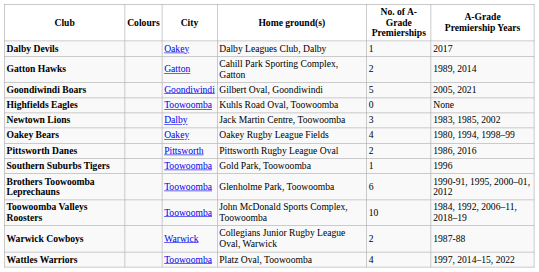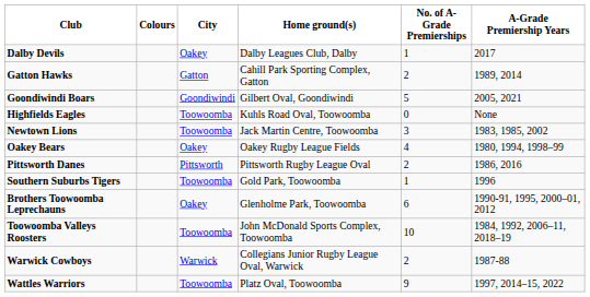 <table class="wikitable" style="width:100%; text-align:left">
 <tr>
 <th style="background:white">Club</th>
 <th style="background:white">Colours</th>
 <th style="background:white">City</th>
 <th style="background:white">Home ground(s)</th>
 <th style="background:white">No. of A-Grade<br>Premierships</th>
 <th style="background:white">A-Grade<br>Premiership Years</th>
 </tr>
 <tr>
 <td><strong>Dalby Devils</strong></td>
 <td></td>
 <td><a href='#'>Oakey</a></td>
 <td>Dalby Leagues Club, Dalby</td>
 <td>1</td>
 <td>2017</td>
 </tr>
 <tr>
 <td><strong>Gatton Hawks</strong></td>
 <td></td>
 <td><a href='#'>Gatton</a></td>
 <td>Cahill Park Sporting Complex, Gatton</td>
 <td>2</td>
 <td>1989, 2014</td>
 </tr>
 <tr>
 <td><strong>Goondiwindi Boars</strong></td>
 <td></td>
 <td><a href='#'>Goondiwindi</a></td>
 <td>Gilbert Oval, Goondiwindi</td>
 <td>5</td>
 <td>2005, 2021</td>
 </tr>
 <tr>
 <td><strong>Highfields Eagles</strong></td>
 <td></td>
 <td><a href='#'>Toowoomba</a></td>
 <td>Kuhls Road Oval, Toowoomba</td>
 <td>0</td>
 <td>None</td>
 </tr>
 <tr>
 <td><strong>Newtown Lions</strong></td>
 <td></td>
-<td><a href='#'>Dalby</a></td>
+<td><a href='#'>Toowoomba</a></td>
 <td>Jack Martin Centre, Toowoomba</td>
 <td>3</td>
 <td>1983, 1985, 2002</td>
 </tr>
 <tr>
 <td><strong>Oakey Bears</strong></td>
 <td></td>
 <td><a href='#'>Oakey</a></td>
 <td>Oakey Rugby League Fields</td>
 <td>4</td>
 <td>1980, 1994, 1998–99</td>
 </tr>
 <tr>
 <td><strong>Pittsworth Danes</strong></td>
 <td></td>
 <td><a href='#'>Pittsworth</a></td>
 <td>Pittsworth Rugby League Oval</td>
 <td>2</td>
 <td>1986, 2016</td>
 </tr>
 <tr>
 <td><strong>Southern Suburbs Tigers</strong></td>
 <td></td>
 <td><a href='#'>Toowoomba</a></td>
 <td>Gold Park, Toowoomba</td>
 <td>1</td>
 <td>1996</td>
 </tr>
 <tr>
 <td><strong>Brothers Toowoomba Leprechauns</strong></td>
 <td></td>
-<td><a href='#'>Toowoomba</a></td>
+<td><a href='#'>Oakey</a></td>
 <td>Glenholme Park, Toowoomba</td>
 <td>6</td>
 <td>1990-91, 1995, 2000–01, 2012</td>
 </tr>
 <tr>
 <td><strong>Toowoomba Valleys Roosters</strong></td>
 <td></td>
 <td><a href='#'>Toowoomba</a></td>
 <td>John McDonald Sports Complex, Toowoomba</td>
 <td>10</td>
 <td>1984, 1992, 2006–11, 2018–19</td>
 </tr>
 <tr>
 <td><strong>Warwick Cowboys</strong></td>
 <td></td>
 <td><a href='#'>Warwick</a></td>
 <td>Collegians Junior Rugby League Oval, Warwick</td>
 <td>2</td>
 <td>1987-88</td>
 </tr>
 <tr>
 <td><strong>Wattles Warriors</strong></td>
 <td></td>
 <td><a href='#'>Toowoomba</a></td>
 <td>Platz Oval, Toowoomba</td>
-<td>4</td>
+<td>9</td>
 <td>1997, 2014–15, 2022</td>
 </tr>
 </table>
